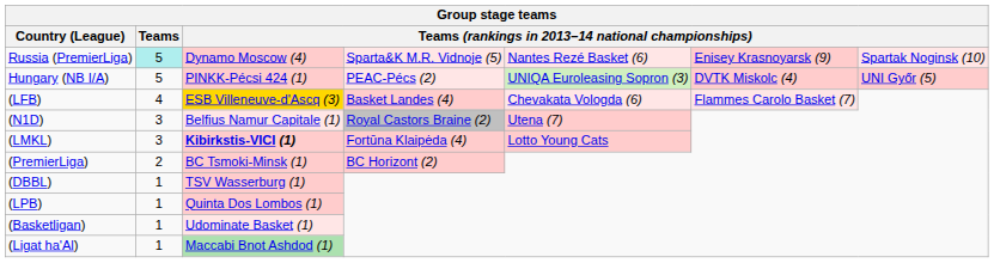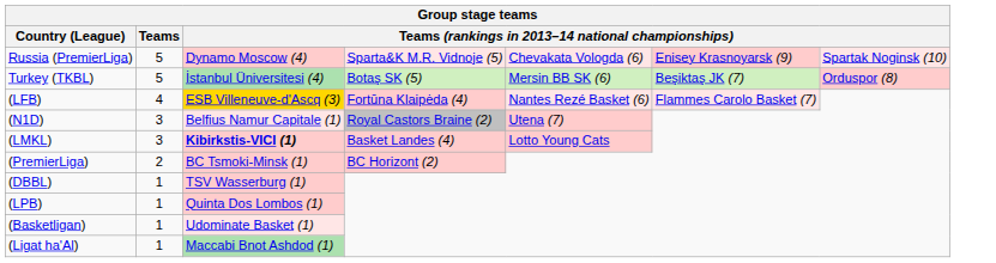 <table class="wikitable">
 <tr>
 <th colspan=7>Group stage teams</th>
 </tr>
 <tr>
 <th>Country (League)</th>
 <th>Teams</th>
 <th colspan=5>Teams <em>(rankings in 2013–14 national championships)</em></th>
 </tr>
 <tr>
 <td> <a href='#'>Russia</a> (<a href='#'>PremierLiga</a>)</td>
-<td align=center style="background: paleturquoise;">5</td>
+<td align=center>5</td>
 <td style="background:#fcc;"><a href='#'>Dynamo Moscow</a> <em>(4)</em></td>
 <td style="background:#FFE6E6;"><a href='#'>Sparta&K M.R. Vidnoje</a> <em>(5)</em></td>
-<td style="background:#FFE6E6;"><a href='#'>Nantes Rezé Basket</a> <em>(6)</em></td>
+<td style="background:#FFE6E6;"><a href='#'>Chevakata Vologda</a> <em>(6)</em></td>
 <td style="background:#fcc;"><a href='#'>Enisey Krasnoyarsk</a> <em>(9)</em></td>
 <td style="background:#FFE6E6;"><a href='#'>Spartak Noginsk</a> <em>(10)</em></td>
 </tr>
 <tr>
-<td> <a href='#'>Hungary</a> (<a href='#'>NB I/A</a>)</td>
+<td> <a href='#'>Turkey</a> (<a href='#'>TKBL</a>)</td>
 <td align=center>5</td>
-<td style="background:#fcc;"><a href='#'>PINKK-Pécsi 424</a> <em>(1)</em></td>
-<td style="background:#FFE6E6;"><a href='#'>PEAC-Pécs</a> <em>(2)</em></td>
-<td style="background:#D0F0C0;"><a href='#'>UNIQA Euroleasing Sopron</a> <em>(3)</em></td>
-<td style="background:#fcc;"><a href='#'>DVTK Miskolc</a> <em>(4)</em></td>
-<td style="background:#fcc;"><a href='#'>UNI Győr</a> <em>(5)</em></td>
+<td style="background:#ACE1AF;"><a href='#'>İstanbul Üniversitesi</a> <em>(4)</em></td>
+<td style="background:#D0F0C0;"><a href='#'>Botaş SK</a> <em>(5)</em></td>
+<td style="background:#D0F0C0;"><a href='#'>Mersin BB SK</a> <em>(6)</em></td>
+<td style="background:#D0F0C0;"><a href='#'>Beşiktaş JK</a> <em>(7)</em></td>
+<td style="background:#fcc;"><a href='#'>Orduspor</a> <em>(8)</em></td>
 </tr>
 <tr>
 <td> (<a href='#'>LFB</a>)</td>
 <td align=center>4</td>
 <td style="background:gold;"><a href='#'>ESB Villeneuve-d'Ascq</a> <em>(3)</em></td>
-<td style="background:#fcc;"><a href='#'>Basket Landes</a> <em>(4)</em></td>
-<td style="background:#FFE6E6;"><a href='#'>Chevakata Vologda</a> <em>(6)</em></td>
+<td style="background:#fcc;"><a href='#'>Fortūna Klaipėda</a> <em>(4)</em></td>
+<td style="background:#FFE6E6;"><a href='#'>Nantes Rezé Basket</a> <em>(6)</em></td>
 <td style="background:#FFE6E6;"><a href='#'>Flammes Carolo Basket</a> <em>(7)</em></td>
 </tr>
 <tr>
 <td> (<a href='#'>N1D</a>)</td>
 <td align=center>3</td>
 <td style="background:#FFE6E6;"><a href='#'>Belfius Namur Capitale</a> <em>(1)</em></td>
 <td style="background:silver;"><a href='#'>Royal Castors Braine</a> <em>(2)</em></td>
 <td style="background:#fcc;"><a href='#'>Utena</a> <em>(7)</em></td>
 </tr>
 <tr>
 <td> (<a href='#'>LMKL</a>)</td>
 <td align=center>3</td>
 <td style="background:#fcc;"><strong><a href='#'>Kibirkstis-VICI</a> <em>(1)</em></strong></td>
-<td style="background:#fcc;"><a href='#'>Fortūna Klaipėda</a> <em>(4)</em></td>
+<td style="background:#fcc;"><a href='#'>Basket Landes</a> <em>(4)</em></td>
 <td style="background:#fcc;"><a href='#'>Lotto Young Cats</a></td>
 </tr>
 <tr>
 <td> (<a href='#'>PremierLiga</a>)</td>
 <td align=center>2</td>
 <td style="background:#fcc;"><a href='#'>BC Tsmoki-Minsk</a> <em>(1)</em></td>
 <td style="background:#fcc;"><a href='#'>BC Horizont</a> <em>(2)</em></td>
 </tr>
 <tr>
 <td> (<a href='#'>DBBL</a>)</td>
 <td align=center>1</td>
 <td style="background:#fcc;"><a href='#'>TSV Wasserburg</a> <em>(1)</em></td>
 </tr>
 <tr>
 <td> (<a href='#'>LPB</a>)</td>
 <td align=center>1</td>
 <td style="background:#fcc;"><a href='#'>Quinta Dos Lombos</a> <em>(1)</em></td>
 </tr>
 <tr>
 <td> (<a href='#'>Basketligan</a>)</td>
 <td align=center>1</td>
 <td style="background:#FFE6E6;"><a href='#'>Udominate Basket</a> <em>(1)</em></td>
 </tr>
 <tr>
 <td> (<a href='#'>Ligat ha'Al</a>)</td>
 <td align=center>1</td>
 <td style="background:#ACE1AF;"><a href='#'>Maccabi Bnot Ashdod</a> <em>(1)</em></td>
 </tr>
 </table>
